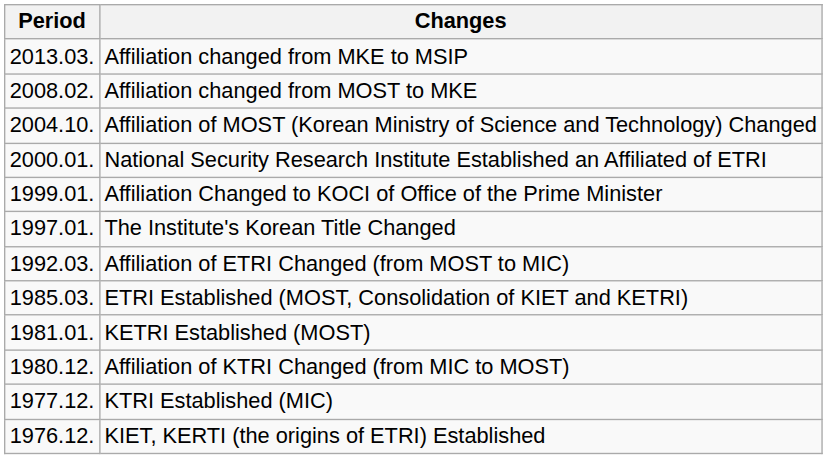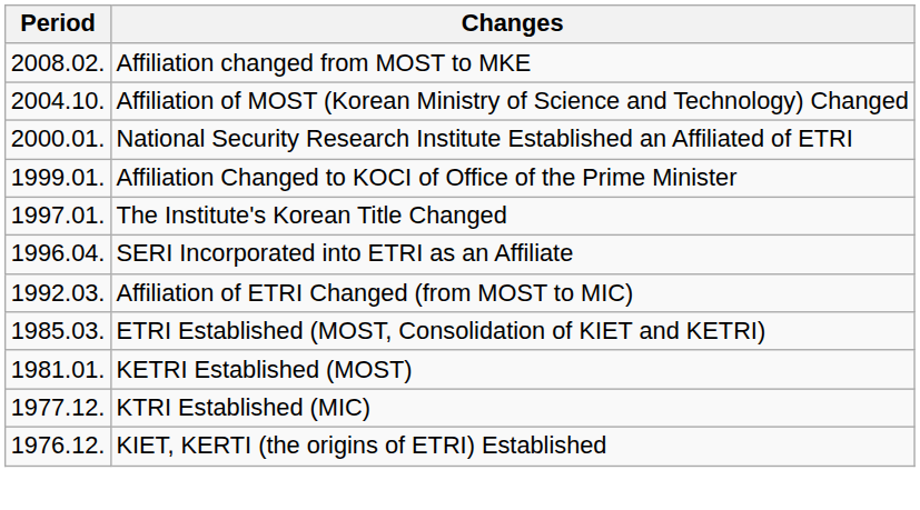 <table class="wikitable">
 <tr>
 <th>Period</th>
 <th>Changes</th>
-</tr>
-<tr>
-<td>2013.03.</td>
-<td>Affiliation changed from MKE to MSIP</td>
 </tr>
 <tr>
 <td>2008.02.</td>
 <td>Affiliation changed from MOST to MKE</td>
 </tr>
 <tr>
 <td>2004.10.</td>
 <td>Affiliation of MOST (Korean Ministry of Science and Technology) Changed</td>
 </tr>
 <tr>
 <td>2000.01.</td>
 <td>National Security Research Institute Established an Affiliated of ETRI</td>
 </tr>
 <tr>
 <td>1999.01.</td>
 <td>Affiliation Changed to KOCI of Office of the Prime Minister</td>
 </tr>
 <tr>
 <td>1997.01.</td>
 <td>The Institute's Korean Title Changed</td>
 </tr>
 <tr>
+<td>1996.04.</td>
+<td>SERI Incorporated into ETRI as an Affiliate</td>
+</tr>
+<tr>
 <td>1992.03.</td>
 <td>Affiliation of ETRI Changed (from MOST to MIC)</td>
 </tr>
 <tr>
 <td>1985.03.</td>
 <td>ETRI Established (MOST, Consolidation of KIET and KETRI)</td>
 </tr>
 <tr>
 <td>1981.01.</td>
 <td>KETRI Established (MOST)</td>
 </tr>
 <tr>
-<td>1980.12.</td>
-<td>Affiliation of KTRI Changed (from MIC to MOST)</td>
-</tr>
-<tr>
 <td>1977.12.</td>
 <td>KTRI Established (MIC)</td>
 </tr>
 <tr>
 <td>1976.12.</td>
 <td>KIET, KERTI (the origins of ETRI) Established</td>
 </tr>
 </table>
